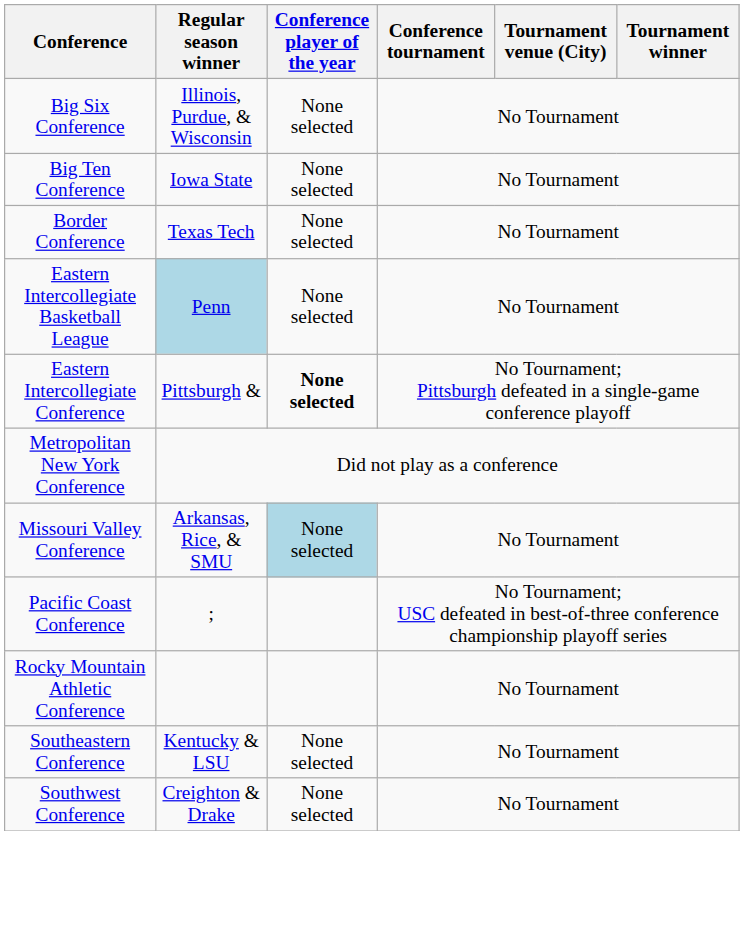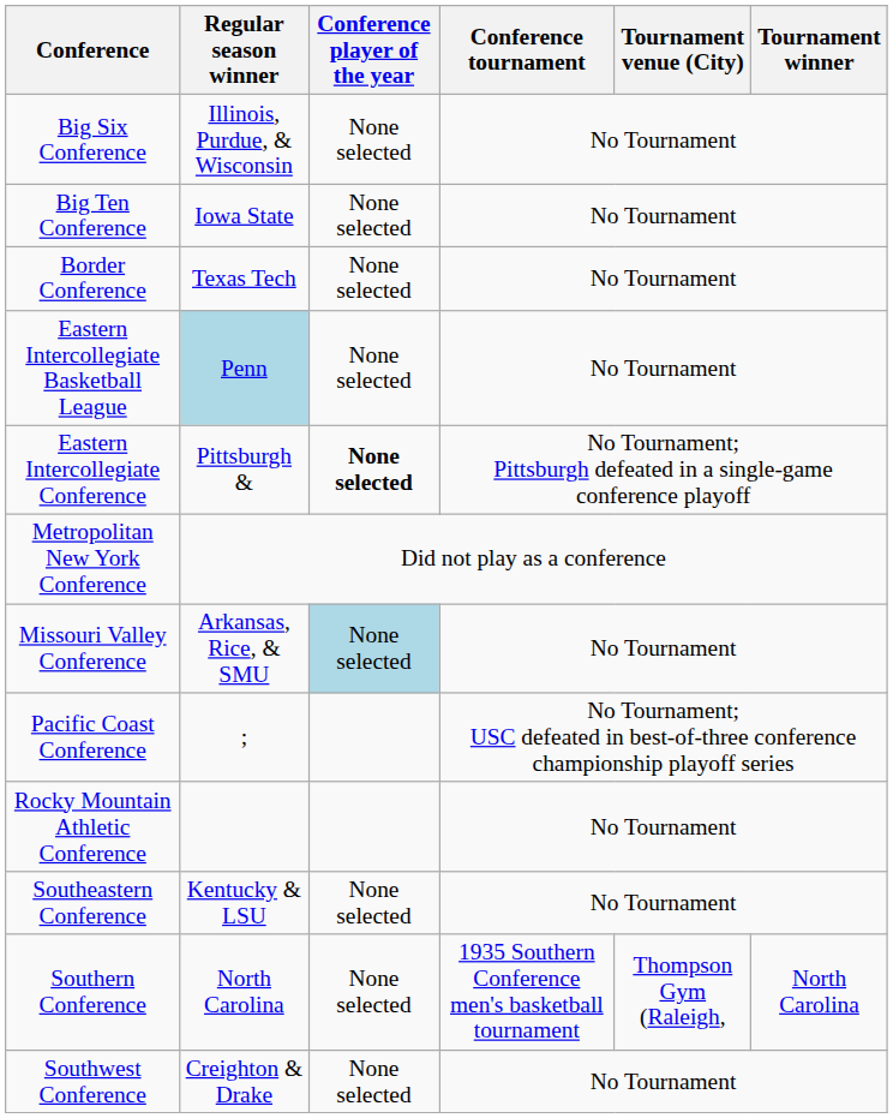 <table class="wikitable" style="text-align:center;">
 <tr>
 <th>Conference</th>
 <th>Regular <br> season winner</th>
 <th><a href='#'>Conference <br> player of the year</a></th>
 <th>Conference <br> tournament</th>
 <th>Tournament <br> venue (City)</th>
 <th>Tournament <br> winner</th>
 </tr>
 <tr>
 <td><a href='#'>Big Six Conference</a></td>
 <td><a href='#'>Illinois</a>, <a href='#'>Purdue</a>, & <a href='#'>Wisconsin</a></td>
 <td>None selected</td>
 <td colspan=3>No Tournament</td>
 </tr>
 <tr>
 <td><a href='#'>Big Ten Conference</a></td>
 <td><a href='#'>Iowa State</a></td>
 <td>None selected</td>
 <td colspan=3>No Tournament</td>
 </tr>
 <tr>
 <td><a href='#'>Border Conference</a></td>
 <td><a href='#'>Texas Tech</a></td>
 <td>None selected</td>
 <td colspan=3>No Tournament</td>
 </tr>
 <tr>
 <td><a href='#'>Eastern Intercollegiate Basketball League</a></td>
 <td style="background: lightblue;"><a href='#'>Penn</a></td>
 <td>None selected</td>
 <td colspan=3>No Tournament</td>
 </tr>
 <tr>
 <td><a href='#'>Eastern Intercollegiate Conference</a></td>
 <td><a href='#'>Pittsburgh</a> & </td>
 <td><strong>None selected</strong></td>
 <td colspan=3>No Tournament;<br> <a href='#'>Pittsburgh</a> defeated  in a single-game conference playoff</td>
 </tr>
 <tr>
 <td><a href='#'>Metropolitan New York Conference</a></td>
 <td colspan=5>Did not play as a conference</td>
 </tr>
 <tr>
 <td><a href='#'>Missouri Valley Conference</a></td>
 <td><a href='#'>Arkansas</a>, <a href='#'>Rice</a>, & <a href='#'>SMU</a></td>
 <td style="background: lightblue;">None selected</td>
 <td colspan=3>No Tournament</td>
 </tr>
 <tr>
 <td><a href='#'>Pacific Coast Conference</a></td>
 <td>;<br></td>
 <td></td>
 <td colspan=3>No Tournament;<br><a href='#'>USC</a> defeated  in best-of-three conference championship playoff series</td>
 </tr>
 <tr>
 <td><a href='#'>Rocky Mountain Athletic Conference</a></td>
 <td> </td>
 <td></td>
 <td colspan=3>No Tournament</td>
 </tr>
 <tr>
 <td><a href='#'>Southeastern Conference</a></td>
 <td><a href='#'>Kentucky</a> & <a href='#'>LSU</a></td>
 <td>None selected</td>
 <td colspan=3>No Tournament</td>
 </tr>
 <tr>
+<td><a href='#'>Southern Conference</a></td>
+<td><a href='#'>North Carolina</a></td>
+<td>None selected</td>
+<td><a href='#'>1935 Southern Conference men's basketball tournament</a></td>
+<td><a href='#'>Thompson Gym</a><br>(<a href='#'>Raleigh</a>, </td>
+<td><a href='#'>North Carolina</a></td>
+</tr>
+<tr>
 <td><a href='#'>Southwest Conference</a></td>
 <td><a href='#'>Creighton</a> & <a href='#'>Drake</a></td>
 <td>None selected</td>
 <td colspan=3>No Tournament</td>
 </tr>
 </table>
